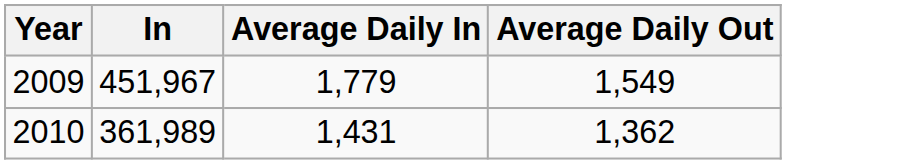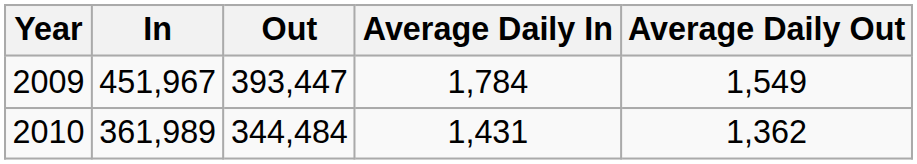 <table class="wikitable" style="text-align:center">
 <tr>
 <th>Year</th>
 <th>In</th>
+<th>Out</th>
 <th>Average Daily In</th>
 <th>Average Daily Out</th>
 </tr>
 <tr>
 <td>2009</td>
 <td>451,967</td>
-<td>1,779</td>
+<td>393,447</td>
+<td>1,784</td>
 <td>1,549</td>
 </tr>
 <tr>
 <td>2010</td>
 <td>361,989</td>
+<td>344,484</td>
 <td>1,431</td>
 <td>1,362</td>
 </tr>
 </table>
